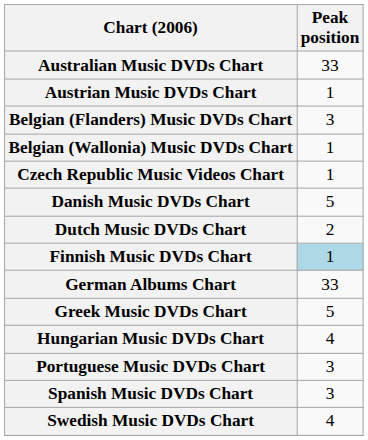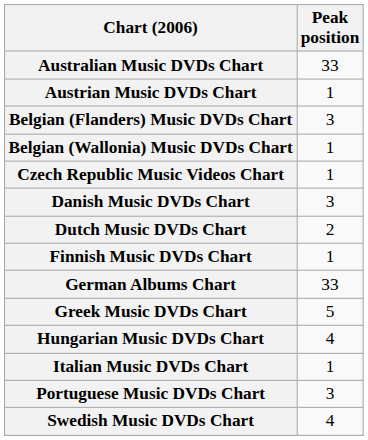 <table class="wikitable plainrowheaders sortable" style="text-align:center;" border="1">
 <tr>
 <th scope="col">Chart (2006)</th>
 <th scope="col">Peak<br>position</th>
 </tr>
 <tr>
 <th scope="row">Australian Music DVDs Chart</th>
 <td>33</td>
 </tr>
 <tr>
 <th scope="row">Austrian Music DVDs Chart</th>
 <td>1</td>
 </tr>
 <tr>
 <th scope="row">Belgian (Flanders) Music DVDs Chart</th>
 <td>3</td>
 </tr>
 <tr>
 <th scope="row">Belgian (Wallonia) Music DVDs Chart</th>
 <td>1</td>
 </tr>
 <tr>
 <th scope="row">Czech Republic Music Videos Chart</th>
 <td>1</td>
 </tr>
 <tr>
 <th scope="row">Danish Music DVDs Chart</th>
-<td>5</td>
+<td>3</td>
 </tr>
 <tr>
 <th scope="row">Dutch Music DVDs Chart</th>
 <td>2</td>
 </tr>
 <tr>
 <th scope="row">Finnish Music DVDs Chart</th>
-<td style="background: lightblue;">1</td>
+<td>1</td>
 </tr>
 <tr>
 <th scope="row">German Albums Chart</th>
 <td>33</td>
 </tr>
 <tr>
 <th scope="row">Greek Music DVDs Chart</th>
 <td>5</td>
 </tr>
 <tr>
 <th scope="row">Hungarian Music DVDs Chart</th>
 <td>4</td>
 </tr>
 <tr>
-<th scope="row">Portuguese Music DVDs Chart</th>
-<td>3</td>
+<th scope="row">Italian Music DVDs Chart</th>
+<td>1</td>
 </tr>
 <tr>
-<th scope="row">Spanish Music DVDs Chart</th>
+<th scope="row">Portuguese Music DVDs Chart</th>
 <td>3</td>
 </tr>
 <tr>
 <th scope="row">Swedish Music DVDs Chart</th>
 <td>4</td>
 </tr>
 <tr>
 </tr>
 </table>
